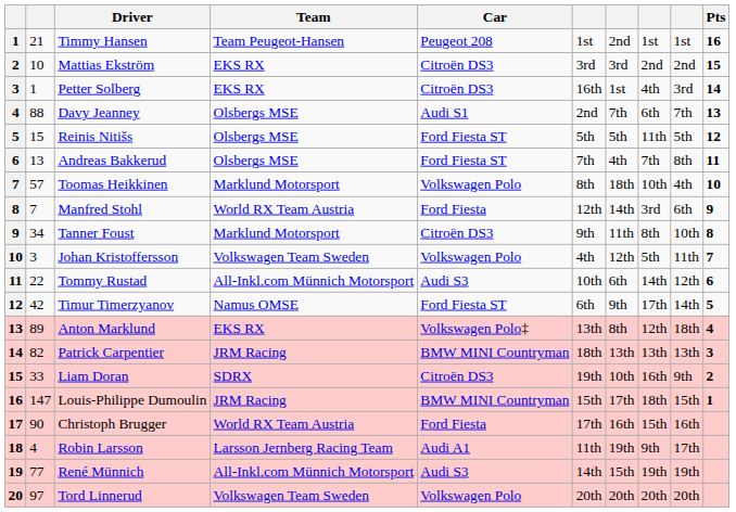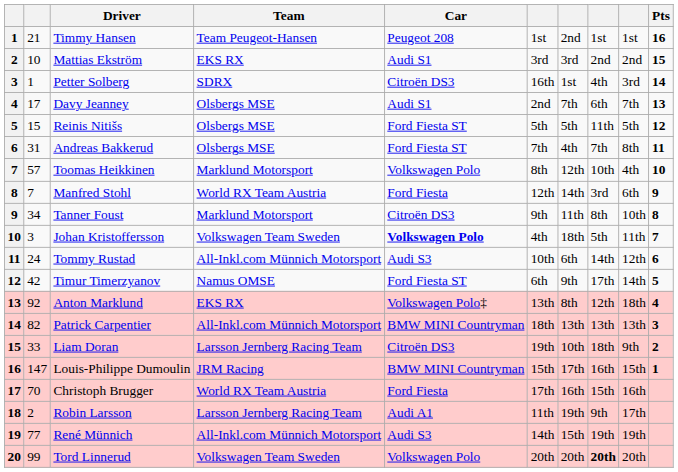 <table class=wikitable style="font-size:95%">
 <tr>
 <th></th>
 <th></th>
 <th>Driver</th>
 <th>Team</th>
 <th>Car</th>
 <th></th>
 <th></th>
 <th></th>
 <th></th>
 <th>Pts</th>
 </tr>
 <tr>
 <th>1</th>
 <td>21</td>
 <td> <a href='#'>Timmy Hansen</a></td>
 <td><a href='#'>Team Peugeot-Hansen</a></td>
 <td><a href='#'>Peugeot 208</a></td>
 <td>1st</td>
 <td>2nd</td>
 <td>1st</td>
 <td>1st</td>
 <td><strong>16</strong></td>
 </tr>
 <tr>
 <th>2</th>
 <td>10</td>
 <td> <a href='#'>Mattias Ekström</a></td>
 <td><a href='#'>EKS RX</a></td>
-<td><a href='#'>Citroën DS3</a></td>
+<td><a href='#'>Audi S1</a></td>
 <td>3rd</td>
 <td>3rd</td>
 <td>2nd</td>
 <td>2nd</td>
 <td><strong>15</strong></td>
 </tr>
 <tr>
 <th>3</th>
 <td>1</td>
 <td> <a href='#'>Petter Solberg</a></td>
-<td><a href='#'>EKS RX</a></td>
+<td><a href='#'>SDRX</a></td>
 <td><a href='#'>Citroën DS3</a></td>
 <td>16th</td>
 <td>1st</td>
 <td>4th</td>
 <td>3rd</td>
 <td><strong>14</strong></td>
 </tr>
 <tr>
 <th>4</th>
-<td>88</td>
+<td>17</td>
 <td> <a href='#'>Davy Jeanney</a></td>
 <td><a href='#'>Olsbergs MSE</a></td>
 <td><a href='#'>Audi S1</a></td>
 <td>2nd</td>
 <td>7th</td>
 <td>6th</td>
 <td>7th</td>
 <td><strong>13</strong></td>
 </tr>
 <tr>
 <th>5</th>
 <td>15</td>
 <td> <a href='#'>Reinis Nitišs</a></td>
 <td><a href='#'>Olsbergs MSE</a></td>
 <td><a href='#'>Ford Fiesta ST</a></td>
 <td>5th</td>
 <td>5th</td>
 <td>11th</td>
 <td>5th</td>
 <td><strong>12</strong></td>
 </tr>
 <tr>
 <th>6</th>
-<td>13</td>
+<td>31</td>
 <td> <a href='#'>Andreas Bakkerud</a></td>
 <td><a href='#'>Olsbergs MSE</a></td>
 <td><a href='#'>Ford Fiesta ST</a></td>
 <td>7th</td>
 <td>4th</td>
 <td>7th</td>
 <td>8th</td>
 <td><strong>11</strong></td>
 </tr>
 <tr>
 <th>7</th>
 <td>57</td>
 <td> <a href='#'>Toomas Heikkinen</a></td>
 <td><a href='#'>Marklund Motorsport</a></td>
 <td><a href='#'>Volkswagen Polo</a></td>
 <td>8th</td>
-<td>18th</td>
+<td>12th</td>
 <td>10th</td>
 <td>4th</td>
 <td><strong>10</strong></td>
 </tr>
 <tr>
 <th>8</th>
 <td>7</td>
 <td> <a href='#'>Manfred Stohl</a></td>
 <td><a href='#'>World RX Team Austria</a></td>
 <td><a href='#'>Ford Fiesta</a></td>
 <td>12th</td>
 <td>14th</td>
 <td>3rd</td>
 <td>6th</td>
 <td><strong>9</strong></td>
 </tr>
 <tr>
 <th>9</th>
 <td>34</td>
 <td> <a href='#'>Tanner Foust</a></td>
 <td><a href='#'>Marklund Motorsport</a></td>
 <td><a href='#'>Citroën DS3</a></td>
 <td>9th</td>
 <td>11th</td>
 <td>8th</td>
 <td>10th</td>
 <td><strong>8</strong></td>
 </tr>
 <tr>
 <th>10</th>
 <td>3</td>
 <td> <a href='#'>Johan Kristoffersson</a></td>
 <td><a href='#'>Volkswagen Team Sweden</a></td>
-<td><a href='#'>Volkswagen Polo</a></td>
+<td><strong><a href='#'>Volkswagen Polo</a></strong></td>
 <td>4th</td>
-<td>12th</td>
+<td>18th</td>
 <td>5th</td>
 <td>11th</td>
 <td><strong>7</strong></td>
 </tr>
 <tr>
 <th>11</th>
-<td>22</td>
+<td>24</td>
 <td> <a href='#'>Tommy Rustad</a></td>
 <td><a href='#'>All-Inkl.com Münnich Motorsport</a></td>
 <td><a href='#'>Audi S3</a></td>
 <td>10th</td>
 <td>6th</td>
 <td>14th</td>
 <td>12th</td>
 <td><strong>6</strong></td>
 </tr>
 <tr>
 <th>12</th>
 <td>42</td>
 <td> <a href='#'>Timur Timerzyanov</a></td>
 <td><a href='#'>Namus OMSE</a></td>
 <td><a href='#'>Ford Fiesta ST</a></td>
 <td>6th</td>
 <td>9th</td>
 <td>17th</td>
 <td>14th</td>
 <td><strong>5</strong></td>
 </tr>
 <tr>
 <th style="background:#ffcccc;">13</th>
-<td style="background:#ffcccc;">89</td>
+<td style="background:#ffcccc;">92</td>
 <td style="background:#ffcccc;"> <a href='#'>Anton Marklund</a></td>
 <td style="background:#ffcccc;"><a href='#'>EKS RX</a></td>
 <td style="background:#ffcccc;"><a href='#'>Volkswagen Polo</a>‡</td>
 <td style="background:#ffcccc;">13th</td>
 <td style="background:#ffcccc;">8th</td>
 <td style="background:#ffcccc;">12th</td>
 <td style="background:#ffcccc;">18th</td>
 <td style="background:#ffcccc;"><strong>4</strong></td>
 </tr>
 <tr>
 <th style="background:#ffcccc;">14</th>
 <td style="background:#ffcccc;">82</td>
 <td style="background:#ffcccc;"> <a href='#'>Patrick Carpentier</a></td>
-<td style="background:#ffcccc;"><a href='#'>JRM Racing</a></td>
+<td style="background:#ffcccc;"><a href='#'>All-Inkl.com Münnich Motorsport</a></td>
 <td style="background:#ffcccc;"><a href='#'>BMW MINI Countryman</a></td>
 <td style="background:#ffcccc;">18th</td>
 <td style="background:#ffcccc;">13th</td>
 <td style="background:#ffcccc;">13th</td>
 <td style="background:#ffcccc;">13th</td>
 <td style="background:#ffcccc;"><strong>3</strong></td>
 </tr>
 <tr>
 <th style="background:#ffcccc;">15</th>
 <td style="background:#ffcccc;">33</td>
 <td style="background:#ffcccc;"> <a href='#'>Liam Doran</a></td>
-<td style="background:#ffcccc;"><a href='#'>SDRX</a></td>
+<td style="background:#ffcccc;"><a href='#'>Larsson Jernberg Racing Team</a></td>
 <td style="background:#ffcccc;"><a href='#'>Citroën DS3</a></td>
 <td style="background:#ffcccc;">19th</td>
 <td style="background:#ffcccc;">10th</td>
-<td style="background:#ffcccc;">16th</td>
+<td style="background:#ffcccc;">18th</td>
 <td style="background:#ffcccc;">9th</td>
 <td style="background:#ffcccc;"><strong>2</strong></td>
 </tr>
 <tr>
 <th style="background:#ffcccc;">16</th>
 <td style="background:#ffcccc;">147</td>
 <td style="background:#ffcccc;"> Louis-Philippe Dumoulin</td>
 <td style="background:#ffcccc;"><a href='#'>JRM Racing</a></td>
 <td style="background:#ffcccc;"><a href='#'>BMW MINI Countryman</a></td>
 <td style="background:#ffcccc;">15th</td>
 <td style="background:#ffcccc;">17th</td>
-<td style="background:#ffcccc;">18th</td>
+<td style="background:#ffcccc;">16th</td>
 <td style="background:#ffcccc;">15th</td>
 <td style="background:#ffcccc;"><strong>1</strong></td>
 </tr>
 <tr>
 <th style="background:#ffcccc;">17</th>
-<td style="background:#ffcccc;">90</td>
+<td style="background:#ffcccc;">70</td>
 <td style="background:#ffcccc;"> Christoph Brugger</td>
 <td style="background:#ffcccc;"><a href='#'>World RX Team Austria</a></td>
 <td style="background:#ffcccc;"><a href='#'>Ford Fiesta</a></td>
 <td style="background:#ffcccc;">17th</td>
 <td style="background:#ffcccc;">16th</td>
 <td style="background:#ffcccc;">15th</td>
 <td style="background:#ffcccc;">16th</td>
 <td style="background:#ffcccc;"></td>
 </tr>
 <tr>
 <th style="background:#ffcccc;">18</th>
-<td style="background:#ffcccc;">4</td>
+<td style="background:#ffcccc;">2</td>
 <td style="background:#ffcccc;"> <a href='#'>Robin Larsson</a></td>
 <td style="background:#ffcccc;"><a href='#'>Larsson Jernberg Racing Team</a></td>
 <td style="background:#ffcccc;"><a href='#'>Audi A1</a></td>
 <td style="background:#ffcccc;">11th</td>
 <td style="background:#ffcccc;">19th</td>
 <td style="background:#ffcccc;">9th</td>
 <td style="background:#ffcccc;">17th</td>
 <td style="background:#ffcccc;"></td>
 </tr>
 <tr>
 <th style="background:#ffcccc;">19</th>
 <td style="background:#ffcccc;">77</td>
 <td style="background:#ffcccc;"> <a href='#'>René Münnich</a></td>
 <td style="background:#ffcccc;"><a href='#'>All-Inkl.com Münnich Motorsport</a></td>
 <td style="background:#ffcccc;"><a href='#'>Audi S3</a></td>
 <td style="background:#ffcccc;">14th</td>
 <td style="background:#ffcccc;">15th</td>
 <td style="background:#ffcccc;">19th</td>
 <td style="background:#ffcccc;">19th</td>
 <td style="background:#ffcccc;"></td>
 </tr>
 <tr>
 <th style="background:#ffcccc;">20</th>
-<td style="background:#ffcccc;">97</td>
+<td style="background:#ffcccc;">99</td>
 <td style="background:#ffcccc;"> <a href='#'>Tord Linnerud</a></td>
 <td style="background:#ffcccc;"><a href='#'>Volkswagen Team Sweden</a></td>
 <td style="background:#ffcccc;"><a href='#'>Volkswagen Polo</a></td>
 <td style="background:#ffcccc;">20th</td>
 <td style="background:#ffcccc;">20th</td>
-<td style="background:#ffcccc;">20th</td>
+<td style="background:#ffcccc;"><strong>20th</strong></td>
 <td style="background:#ffcccc;">20th</td>
 <td style="background:#ffcccc;"></td>
 </tr>
 </table>
